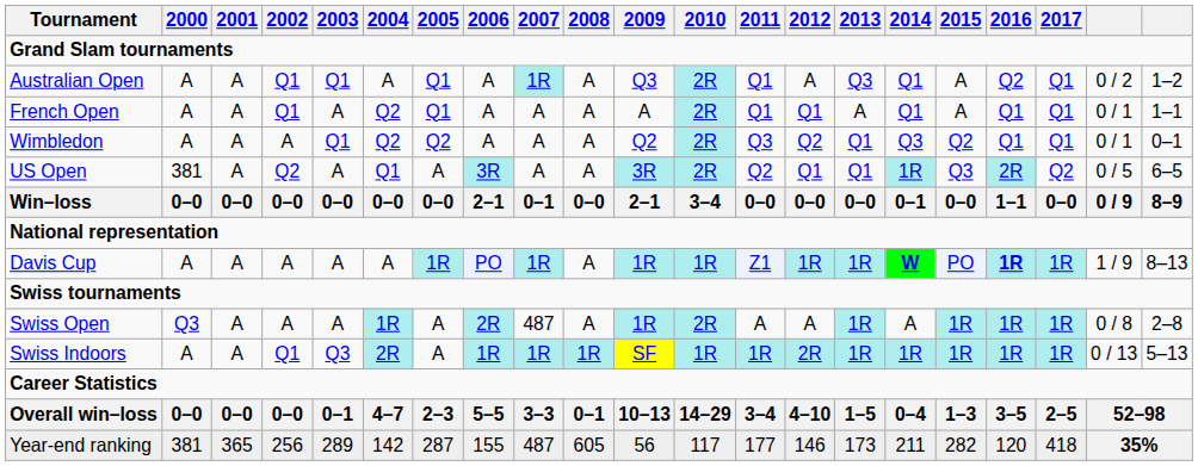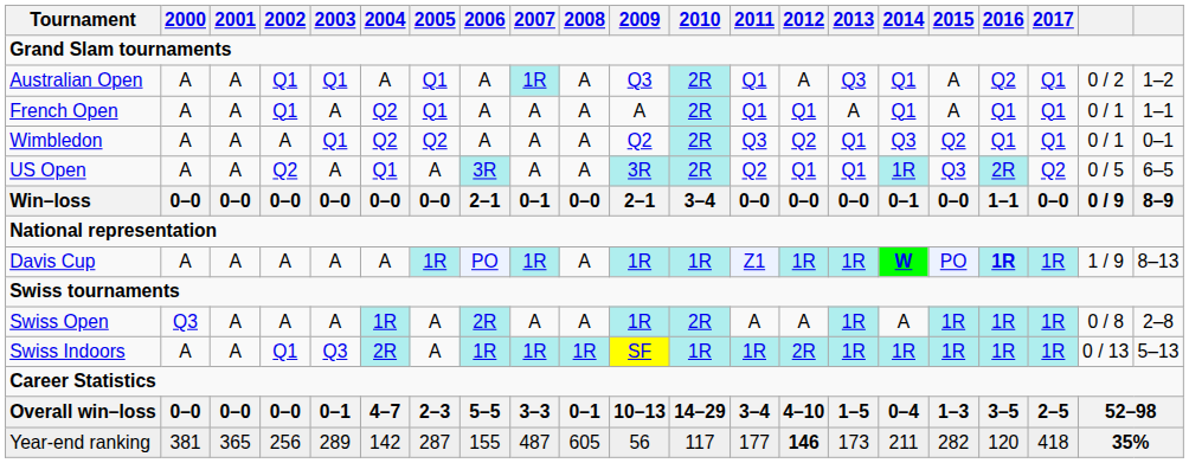 <table class=wikitable style=text-align:center;font-size:97%>
 <tr>
 <th>Tournament</th>
 <th><a href='#'>2000</a></th>
 <th><a href='#'>2001</a></th>
 <th><a href='#'>2002</a></th>
 <th><a href='#'>2003</a></th>
 <th><a href='#'>2004</a></th>
 <th><a href='#'>2005</a></th>
 <th><a href='#'>2006</a></th>
 <th><a href='#'>2007</a></th>
 <th><a href='#'>2008</a></th>
 <th><a href='#'>2009</a></th>
 <th><a href='#'>2010</a></th>
 <th><a href='#'>2011</a></th>
 <th><a href='#'>2012</a></th>
 <th><a href='#'>2013</a></th>
 <th><a href='#'>2014</a></th>
 <th><a href='#'>2015</a></th>
 <th><a href='#'>2016</a></th>
 <th><a href='#'>2017</a></th>
 <th></th>
 <th></th>
 </tr>
 <tr>
 <td colspan="21" style="text-align:left;"><strong>Grand Slam tournaments</strong></td>
 </tr>
 <tr>
 <td align=left><a href='#'>Australian Open</a></td>
 <td>A</td>
 <td>A</td>
 <td><a href='#'>Q1</a></td>
 <td><a href='#'>Q1</a></td>
 <td>A</td>
 <td><a href='#'>Q1</a></td>
 <td>A</td>
 <td bgcolor=afeeee><a href='#'>1R</a></td>
 <td>A</td>
 <td><a href='#'>Q3</a></td>
 <td bgcolor=afeeee><a href='#'>2R</a></td>
 <td><a href='#'>Q1</a></td>
 <td>A</td>
 <td><a href='#'>Q3</a></td>
 <td><a href='#'>Q1</a></td>
 <td>A</td>
 <td><a href='#'>Q2</a></td>
 <td><a href='#'>Q1</a></td>
 <td>0 / 2</td>
 <td>1–2</td>
 </tr>
 <tr>
 <td align=left><a href='#'>French Open</a></td>
 <td>A</td>
 <td>A</td>
 <td><a href='#'>Q1</a></td>
 <td>A</td>
 <td><a href='#'>Q2</a></td>
 <td><a href='#'>Q1</a></td>
 <td>A</td>
 <td>A</td>
 <td>A</td>
 <td>A</td>
 <td bgcolor=afeeee><a href='#'>2R</a></td>
 <td><a href='#'>Q1</a></td>
 <td><a href='#'>Q1</a></td>
 <td>A</td>
 <td><a href='#'>Q1</a></td>
 <td>A</td>
 <td><a href='#'>Q1</a></td>
 <td><a href='#'>Q1</a></td>
 <td>0 / 1</td>
 <td>1–1</td>
 </tr>
 <tr>
 <td align=left><a href='#'>Wimbledon</a></td>
 <td>A</td>
 <td>A</td>
 <td>A</td>
 <td><a href='#'>Q1</a></td>
 <td><a href='#'>Q2</a></td>
 <td><a href='#'>Q2</a></td>
 <td>A</td>
 <td>A</td>
 <td>A</td>
 <td><a href='#'>Q2</a></td>
 <td bgcolor=afeeee><a href='#'>2R</a></td>
 <td><a href='#'>Q3</a></td>
 <td><a href='#'>Q2</a></td>
 <td><a href='#'>Q1</a></td>
 <td><a href='#'>Q3</a></td>
 <td><a href='#'>Q2</a></td>
 <td><a href='#'>Q1</a></td>
 <td><a href='#'>Q1</a></td>
 <td>0 / 1</td>
 <td>0–1</td>
 </tr>
 <tr>
 <td align=left><a href='#'>US Open</a></td>
-<td>381</td>
+<td>A</td>
 <td>A</td>
 <td><a href='#'>Q2</a></td>
 <td>A</td>
 <td><a href='#'>Q1</a></td>
 <td>A</td>
 <td bgcolor=afeeee><a href='#'>3R</a></td>
 <td>A</td>
 <td>A</td>
 <td bgcolor=afeeee><a href='#'>3R</a></td>
 <td bgcolor=afeeee><a href='#'>2R</a></td>
 <td><a href='#'>Q2</a></td>
 <td><a href='#'>Q1</a></td>
 <td><a href='#'>Q1</a></td>
 <td bgcolor=afeeee><a href='#'>1R</a></td>
 <td><a href='#'>Q3</a></td>
 <td bgcolor=afeeee><a href='#'>2R</a></td>
 <td><a href='#'>Q2</a></td>
 <td>0 / 5</td>
 <td>6–5</td>
 </tr>
 <tr>
 <th style=text-align:left>Win–loss</th>
 <th>0–0</th>
 <th>0–0</th>
 <th>0–0</th>
 <th>0–0</th>
 <th>0–0</th>
 <th>0–0</th>
 <th>2–1</th>
 <th>0–1</th>
 <th>0–0</th>
 <th>2–1</th>
 <th>3–4</th>
 <th>0–0</th>
 <th>0–0</th>
 <th>0–0</th>
 <th>0–1</th>
 <th>0–0</th>
 <th>1–1</th>
 <th>0–0</th>
 <th>0 / 9</th>
 <th>8–9</th>
 </tr>
 <tr>
 <td colspan="21" align="left"><strong>National representation</strong></td>
 </tr>
 <tr>
 <td align="left"><a href='#'>Davis Cup</a></td>
 <td>A</td>
 <td>A</td>
 <td>A</td>
 <td>A</td>
 <td>A</td>
 <td bgcolor=afeeee><a href='#'>1R</a></td>
 <td bgcolor=ecf2ff><a href='#'>PO</a></td>
 <td bgcolor=afeeee><a href='#'>1R</a></td>
 <td>A</td>
 <td bgcolor=afeeee><a href='#'>1R</a></td>
 <td bgcolor=afeeee><a href='#'>1R</a></td>
 <td bgcolor=ecf2ff><a href='#'>Z1</a></td>
 <td bgcolor=afeeee><a href='#'>1R</a></td>
 <td bgcolor=afeeee><a href='#'>1R</a></td>
 <td bgcolor=lime><a href='#'><strong>W</strong></a></td>
 <td bgcolor=ecf2ff><a href='#'>PO</a></td>
 <td bgcolor=afeeee><strong><a href='#'>1R</a></strong></td>
 <td bgcolor=afeeee><a href='#'>1R</a></td>
 <td>1 / 9</td>
 <td>8–13</td>
 </tr>
 <tr>
 <td colspan="21" align="left"><strong>Swiss tournaments</strong></td>
 </tr>
 <tr>
 <td align="left"><a href='#'>Swiss Open</a></td>
 <td><a href='#'>Q3</a></td>
 <td>A</td>
 <td>A</td>
 <td>A</td>
 <td bgcolor=afeeee><a href='#'>1R</a></td>
 <td>A</td>
 <td bgcolor=afeeee><a href='#'>2R</a></td>
-<td>487</td>
+<td>A</td>
 <td>A</td>
 <td bgcolor=afeeee><a href='#'>1R</a></td>
 <td bgcolor=afeeee><a href='#'>2R</a></td>
 <td>A</td>
 <td>A</td>
 <td bgcolor=afeeee><a href='#'>1R</a></td>
 <td>A</td>
 <td bgcolor=afeeee><a href='#'>1R</a></td>
 <td bgcolor=afeeee><a href='#'>1R</a></td>
 <td bgcolor=afeeee><a href='#'>1R</a></td>
 <td>0 / 8</td>
 <td>2–8</td>
 </tr>
 <tr>
 <td align="left"><a href='#'>Swiss Indoors</a></td>
 <td>A</td>
 <td>A</td>
 <td><a href='#'>Q1</a></td>
 <td><a href='#'>Q3</a></td>
 <td bgcolor=afeeee><a href='#'>2R</a></td>
 <td>A</td>
 <td bgcolor=afeeee><a href='#'>1R</a></td>
 <td bgcolor=afeeee><a href='#'>1R</a></td>
 <td bgcolor=afeeee><a href='#'>1R</a></td>
 <td bgcolor=yellow><a href='#'>SF</a></td>
 <td bgcolor=afeeee><a href='#'>1R</a></td>
 <td bgcolor=afeeee><a href='#'>1R</a></td>
 <td bgcolor=afeeee><a href='#'>2R</a></td>
 <td bgcolor=afeeee><a href='#'>1R</a></td>
 <td bgcolor=afeeee><a href='#'>1R</a></td>
 <td bgcolor=afeeee><a href='#'>1R</a></td>
 <td bgcolor=afeeee><a href='#'>1R</a></td>
 <td bgcolor=afeeee><a href='#'>1R</a></td>
 <td>0 / 13</td>
 <td>5–13</td>
 </tr>
 <tr>
 <td colspan="21" style="text-align:left;"><strong>Career Statistics</strong></td>
 </tr>
 <tr>
 <th style="text-align:left;">Overall win–loss</th>
 <th>0–0</th>
 <th>0–0</th>
 <th>0–0</th>
 <th>0–1</th>
 <th>4–7</th>
 <th>2–3</th>
 <th>5–5</th>
 <th>3–3</th>
 <th>0–1</th>
 <th>10–13</th>
 <th>14–29</th>
 <th>3–4</th>
 <th>4–10</th>
 <th>1–5</th>
 <th>0–4</th>
 <th>1–3</th>
 <th>3–5</th>
 <th>2–5</th>
 <th colspan=2>52–98</th>
 </tr>
 <tr bgcolor=efefef>
 <td style="text-align:left;">Year-end ranking</td>
 <td>381</td>
 <td>365</td>
 <td>256</td>
 <td>289</td>
 <td>142</td>
 <td>287</td>
 <td>155</td>
 <td>487</td>
 <td>605</td>
 <td>56</td>
 <td>117</td>
 <td>177</td>
-<td>146</td>
+<td><strong>146</strong></td>
 <td>173</td>
 <td>211</td>
 <td>282</td>
 <td>120</td>
 <td>418</td>
 <th colspan=2>35%</th>
 </tr>
 </table>
